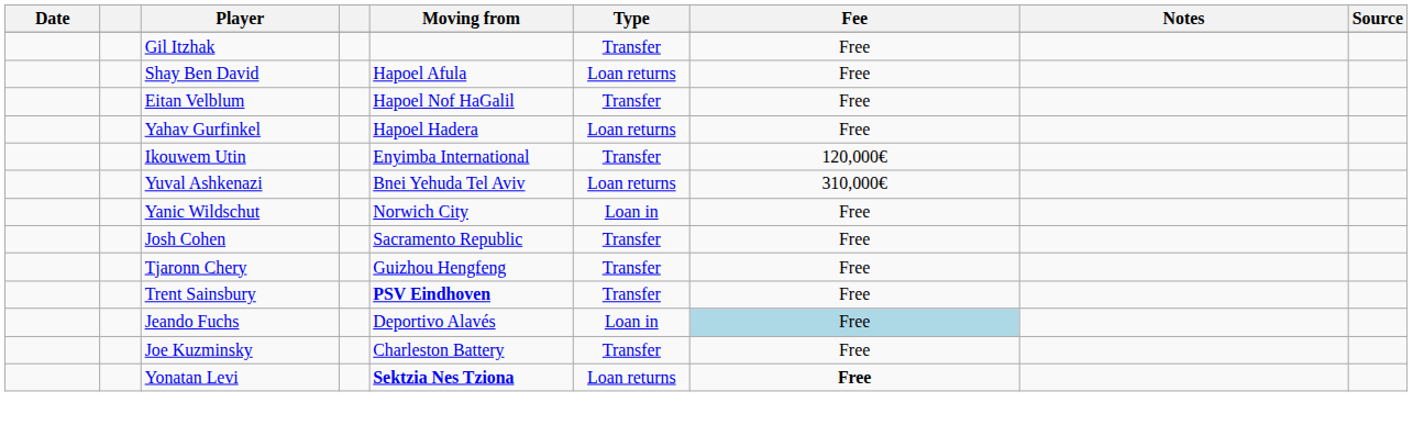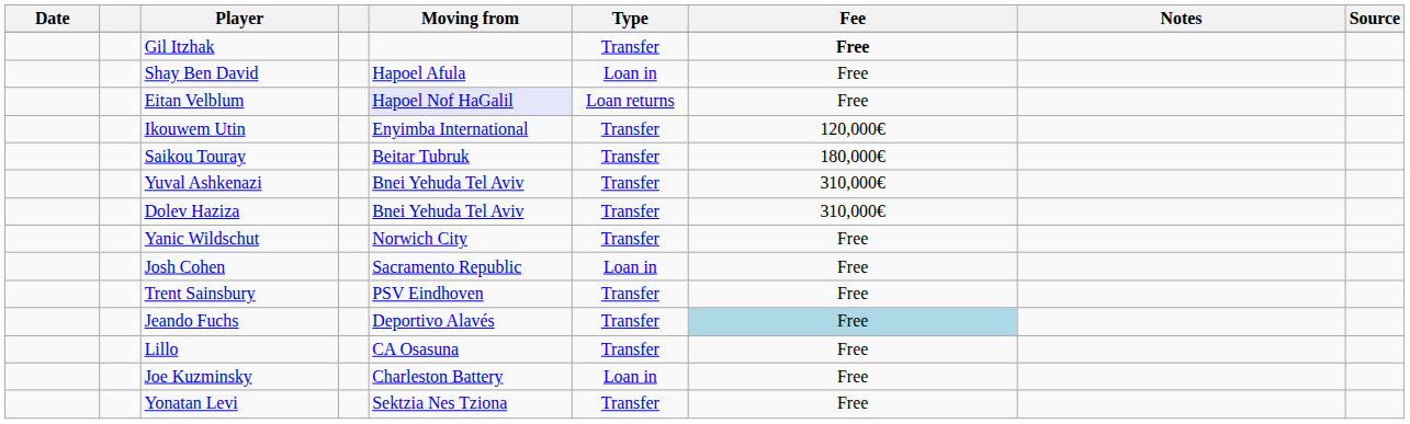 <table class="wikitable sortable">
 <tr>
 <th style="width:80px;">Date</th>
 <th style="width:30px;"></th>
 <th style="width:175px;">Player</th>
 <th style="width:20px;"></th>
 <th style="width:180px;">Moving from</th>
 <th style="width:100px;" class="unsortable">Type</th>
 <th style="width:295px;" class="unsortable">Fee</th>
 <th style="width:295px;" class="unsortable">Notes</th>
 <th style="width:20px;">Source</th>
 </tr>
 <tr>
 </tr>
 <tr>
 <td></td>
 <td align=center></td>
 <td> <a href='#'>Gil Itzhak</a></td>
 <td></td>
 <td> </td>
 <td align=center><a href='#'>Transfer</a></td>
-<td align=center>Free</td>
+<td align=center><strong>Free</strong></td>
 <td align=center></td>
 <td></td>
 </tr>
 <tr>
 <td></td>
 <td align=center></td>
 <td> <a href='#'>Shay Ben David</a></td>
 <td></td>
 <td> <a href='#'>Hapoel Afula</a></td>
-<td align=center><a href='#'>Loan returns</a></td>
+<td align=center><a href='#'>Loan in</a></td>
 <td align=center>Free</td>
 <td align=center></td>
 <td></td>
 </tr>
 <tr>
 <td></td>
 <td align=center></td>
 <td> <a href='#'>Eitan Velblum</a></td>
 <td></td>
-<td> <a href='#'>Hapoel Nof HaGalil</a></td>
-<td align=center><a href='#'>Transfer</a></td>
+<td style="background: lavender;"> <a href='#'>Hapoel Nof HaGalil</a></td>
+<td align=center><a href='#'>Loan returns</a></td>
 <td align=center>Free</td>
 <td></td>
-<td></td>
-</tr>
-<tr>
-<td></td>
-<td align=center></td>
-<td> <a href='#'>Yahav Gurfinkel</a></td>
-<td></td>
-<td> <a href='#'>Hapoel Hadera</a></td>
-<td align=center><a href='#'>Loan returns</a></td>
-<td align=center>Free</td>
-<td align=center></td>
 <td></td>
 </tr>
 <tr>
 <td></td>
 <td align=center></td>
 <td> <a href='#'>Ikouwem Utin</a></td>
 <td></td>
 <td> <a href='#'>Enyimba International</a></td>
 <td align=center><a href='#'>Transfer</a></td>
 <td align=center>120,000€</td>
 <td align=center></td>
 <td></td>
 </tr>
 <tr>
 <td></td>
 <td align=center></td>
+<td> <a href='#'>Saikou Touray</a></td>
+<td></td>
+<td> <a href='#'>Beitar Tubruk</a></td>
+<td align=center><a href='#'>Transfer</a></td>
+<td align=center>180,000€</td>
+<td align=center></td>
+<td></td>
+</tr>
+<tr>
+<td></td>
+<td align=center></td>
 <td> <a href='#'>Yuval Ashkenazi</a></td>
 <td></td>
 <td> <a href='#'>Bnei Yehuda Tel Aviv</a></td>
-<td align=center><a href='#'>Loan returns</a></td>
+<td align=center><a href='#'>Transfer</a></td>
+<td align=center>310,000€</td>
+<td align=center></td>
+<td></td>
+</tr>
+<tr>
+<td></td>
+<td align=center></td>
+<td> <a href='#'>Dolev Haziza</a></td>
+<td></td>
+<td> <a href='#'>Bnei Yehuda Tel Aviv</a></td>
+<td align=center><a href='#'>Transfer</a></td>
 <td align=center>310,000€</td>
 <td align=center></td>
 <td></td>
 </tr>
 <tr>
 <td></td>
 <td align=center></td>
 <td> <a href='#'>Yanic Wildschut</a></td>
 <td></td>
 <td> <a href='#'>Norwich City</a></td>
-<td align=center><a href='#'>Loan in</a></td>
+<td align=center><a href='#'>Transfer</a></td>
 <td align=center>Free</td>
 <td align=center></td>
 <td></td>
 </tr>
 <tr>
 <td></td>
 <td align=center></td>
 <td>  <a href='#'>Josh Cohen</a></td>
 <td></td>
 <td> <a href='#'>Sacramento Republic</a></td>
-<td align=center><a href='#'>Transfer</a></td>
-<td align=center>Free</td>
-<td align=center></td>
-<td></td>
-</tr>
-<tr>
-<td></td>
-<td align=center></td>
-<td> <a href='#'>Tjaronn Chery</a></td>
-<td></td>
-<td> <a href='#'>Guizhou Hengfeng</a></td>
-<td align=center><a href='#'>Transfer</a></td>
+<td align=center><a href='#'>Loan in</a></td>
 <td align=center>Free</td>
 <td align=center></td>
 <td></td>
 </tr>
 <tr>
 <td></td>
 <td align=center></td>
 <td> <a href='#'>Trent Sainsbury</a></td>
 <td></td>
-<td><strong> <a href='#'>PSV Eindhoven</a></strong></td>
+<td> <a href='#'>PSV Eindhoven</a></td>
 <td align=center><a href='#'>Transfer</a></td>
 <td align=center>Free</td>
 <td align=center></td>
 <td></td>
 </tr>
 <tr>
 <td></td>
 <td align=center></td>
 <td> <a href='#'>Jeando Fuchs</a></td>
 <td></td>
 <td> <a href='#'>Deportivo Alavés</a></td>
-<td align=center><a href='#'>Loan in</a></td>
+<td align=center><a href='#'>Transfer</a></td>
 <td align=center style="background: lightblue;">Free</td>
+<td align=center></td>
+<td></td>
+</tr>
+<tr>
+<td></td>
+<td align=center></td>
+<td> <a href='#'>Lillo</a></td>
+<td></td>
+<td> <a href='#'>CA Osasuna</a></td>
+<td align=center><a href='#'>Transfer</a></td>
+<td align=center>Free</td>
 <td align=center></td>
 <td></td>
 </tr>
 <tr>
 <td></td>
 <td align=center></td>
 <td>  <a href='#'>Joe Kuzminsky</a></td>
 <td></td>
 <td> <a href='#'>Charleston Battery</a></td>
-<td align=center><a href='#'>Transfer</a></td>
+<td align=center><a href='#'>Loan in</a></td>
 <td align=center>Free</td>
 <td align=center></td>
 <td></td>
 </tr>
 <tr>
 <td></td>
 <td align=center></td>
 <td> <a href='#'>Yonatan Levi</a></td>
 <td></td>
-<td><strong> <a href='#'>Sektzia Nes Tziona</a></strong></td>
-<td align=center><a href='#'>Loan returns</a></td>
-<td align=center><strong>Free</strong></td>
+<td> <a href='#'>Sektzia Nes Tziona</a></td>
+<td align=center><a href='#'>Transfer</a></td>
+<td align=center>Free</td>
 <td align=center></td>
 <td></td>
 </tr>
 </table>
